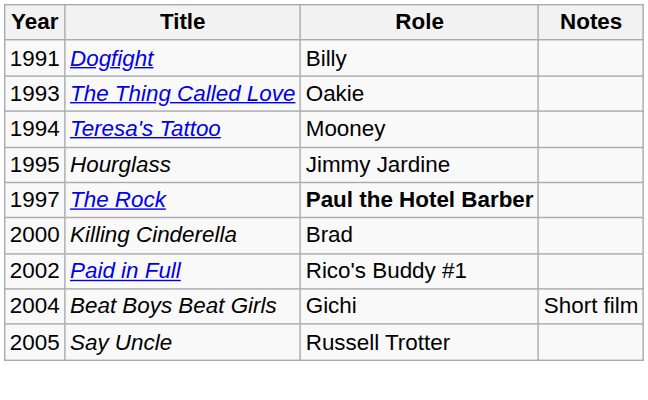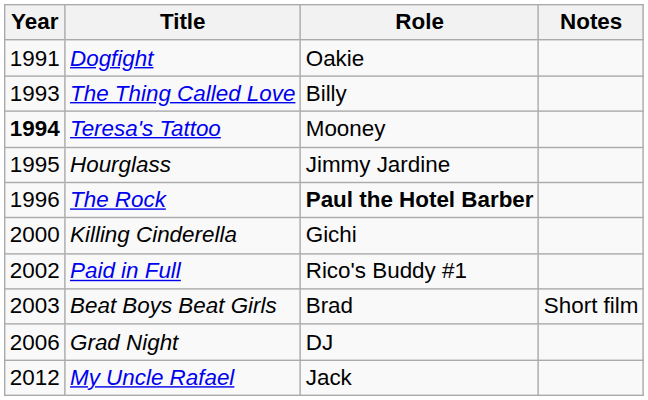 <table class="wikitable">
 <tr>
 <th>Year</th>
 <th>Title</th>
 <th>Role</th>
 <th>Notes</th>
 </tr>
 <tr>
 <td>1991</td>
 <td><em><a href='#'>Dogfight</a></em></td>
-<td>Billy</td>
+<td>Oakie</td>
 <td></td>
 </tr>
 <tr>
 <td>1993</td>
 <td><em><a href='#'>The Thing Called Love</a></em></td>
-<td>Oakie</td>
+<td>Billy</td>
 <td></td>
 </tr>
 <tr>
-<td>1994</td>
+<td><strong>1994</strong></td>
 <td><em><a href='#'>Teresa's Tattoo</a></em></td>
 <td>Mooney</td>
 <td></td>
 </tr>
 <tr>
 <td>1995</td>
 <td><em>Hourglass</em></td>
 <td>Jimmy Jardine</td>
 <td></td>
 </tr>
 <tr>
-<td>1997</td>
+<td>1996</td>
 <td><em><a href='#'>The Rock</a></em></td>
 <td><strong>Paul the Hotel Barber</strong></td>
 <td></td>
 </tr>
 <tr>
 <td>2000</td>
 <td><em>Killing Cinderella</em></td>
-<td>Brad</td>
+<td>Gichi</td>
 <td></td>
 </tr>
 <tr>
 <td>2002</td>
 <td><em><a href='#'>Paid in Full</a></em></td>
 <td>Rico's Buddy #1</td>
 <td></td>
 </tr>
 <tr>
-<td>2004</td>
+<td>2003</td>
 <td><em>Beat Boys Beat Girls</em></td>
-<td>Gichi</td>
+<td>Brad</td>
 <td>Short film</td>
 </tr>
 <tr>
-<td>2005</td>
-<td><em>Say Uncle</em></td>
-<td>Russell Trotter</td>
+<td>2006</td>
+<td><em>Grad Night</em></td>
+<td>DJ</td>
+<td></td>
+</tr>
+<tr>
+<td>2012</td>
+<td><em><a href='#'>My Uncle Rafael</a></em></td>
+<td>Jack</td>
 <td></td>
 </tr>
 </table>
